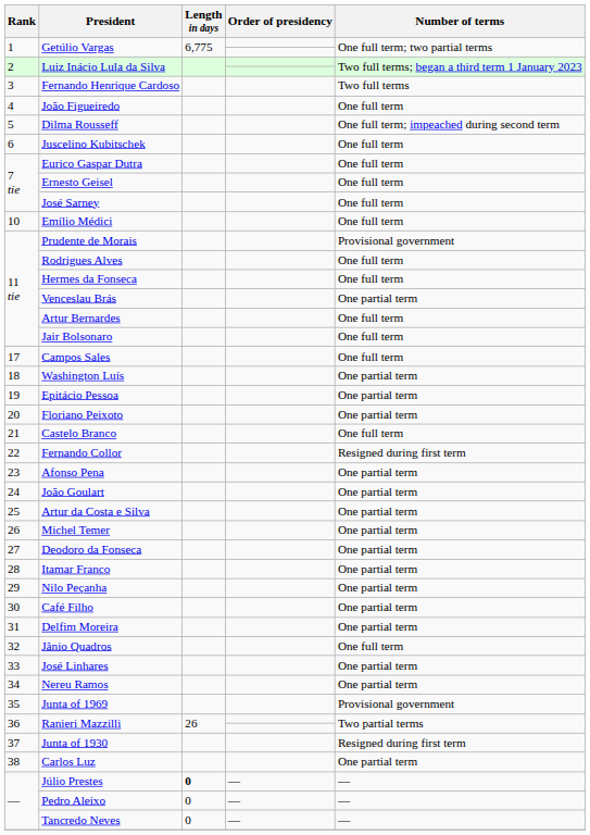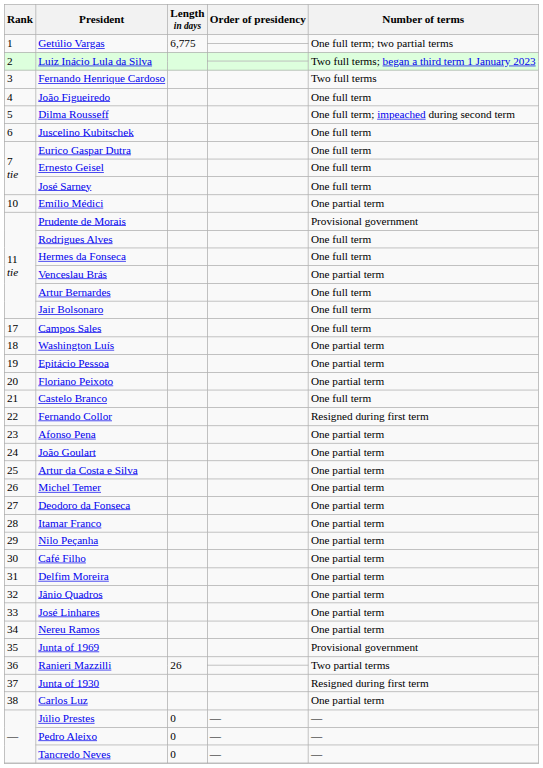 <table class="wikitable sortable">
 <tr>
 <th data-sort-type="number">Rank</th>
 <th data-sort-type="text">President</th>
 <th class="unsortable">Length<br><small><em>in days</em></small></th>
 <th>Order of presidency</th>
 <th class="unsortable">Number of terms</th>
 </tr>
 <tr>
 <td rowspan="2">1</td>
 <td rowspan=2><a href='#'>Getúlio Vargas</a></td>
 <td rowspan=2>6,775</td>
 <td></td>
 <td rowspan=2>One full term; two partial terms</td>
 </tr>
 <tr>
 <td></td>
 </tr>
 <tr bgcolor="#ddffdd">
 <td rowspan="2">2</td>
 <td rowspan=2><a href='#'>Luiz Inácio Lula da Silva</a></td>
 <td rowspan=2></td>
 <td></td>
 <td rowspan=2>Two full terms; <a href='#'>began a third term 1 January 2023</a></td>
 </tr>
 <tr bgcolor="#ddffdd">
 <td></td>
 </tr>
 <tr>
 <td>3</td>
 <td><a href='#'>Fernando Henrique Cardoso</a></td>
 <td></td>
 <td></td>
 <td>Two full terms</td>
 </tr>
 <tr>
 <td>4</td>
 <td><a href='#'>João Figueiredo</a></td>
 <td></td>
 <td></td>
 <td>One full term</td>
 </tr>
 <tr>
 <td>5</td>
 <td><a href='#'>Dilma Rousseff</a></td>
 <td></td>
 <td></td>
 <td>One full term; <a href='#'>impeached</a> during second term</td>
 </tr>
 <tr>
 <td>6</td>
 <td><a href='#'>Juscelino Kubitschek</a></td>
 <td></td>
 <td></td>
 <td>One full term</td>
 </tr>
 <tr>
 <td rowspan="3">7<br><em>tie</em></td>
 <td><a href='#'>Eurico Gaspar Dutra</a></td>
 <td></td>
 <td></td>
 <td>One full term</td>
 </tr>
 <tr>
 <td><a href='#'>Ernesto Geisel</a></td>
 <td></td>
 <td></td>
 <td>One full term</td>
 </tr>
 <tr>
 <td><a href='#'>José Sarney</a></td>
 <td></td>
 <td></td>
 <td>One full term</td>
 </tr>
 <tr>
 <td>10</td>
 <td><a href='#'>Emílio Médici</a></td>
 <td></td>
 <td></td>
-<td>One full term</td>
+<td>One partial term</td>
 </tr>
 <tr>
 <td rowspan="6">11<br><em>tie</em></td>
 <td><a href='#'>Prudente de Morais</a></td>
 <td></td>
 <td></td>
 <td>Provisional government</td>
 </tr>
 <tr>
 <td><a href='#'>Rodrigues Alves</a></td>
 <td></td>
 <td></td>
 <td>One full term</td>
 </tr>
 <tr>
 <td><a href='#'>Hermes da Fonseca</a></td>
 <td></td>
 <td></td>
 <td>One full term</td>
 </tr>
 <tr>
 <td><a href='#'>Venceslau Brás</a></td>
 <td></td>
 <td></td>
 <td>One partial term</td>
 </tr>
 <tr>
 <td><a href='#'>Artur Bernardes</a></td>
 <td></td>
 <td></td>
 <td>One full term</td>
 </tr>
 <tr>
 <td><a href='#'>Jair Bolsonaro</a></td>
 <td></td>
 <td></td>
 <td>One full term</td>
 </tr>
 <tr>
 <td>17</td>
 <td><a href='#'>Campos Sales</a></td>
 <td></td>
 <td></td>
 <td>One full term</td>
 </tr>
 <tr>
 <td>18</td>
 <td><a href='#'>Washington Luís</a></td>
 <td></td>
 <td></td>
 <td>One partial term</td>
 </tr>
 <tr>
 <td>19</td>
 <td><a href='#'>Epitácio Pessoa</a></td>
 <td></td>
 <td></td>
 <td>One partial term</td>
 </tr>
 <tr>
 <td>20</td>
 <td><a href='#'>Floriano Peixoto</a></td>
 <td></td>
 <td></td>
 <td>One partial term</td>
 </tr>
 <tr>
 <td>21</td>
 <td><a href='#'>Castelo Branco</a></td>
 <td></td>
 <td></td>
 <td>One full term</td>
 </tr>
 <tr>
 <td>22</td>
 <td><a href='#'>Fernando Collor</a></td>
 <td></td>
 <td></td>
 <td>Resigned during first term</td>
 </tr>
 <tr>
 <td>23</td>
 <td><a href='#'>Afonso Pena</a></td>
 <td></td>
 <td></td>
 <td>One partial term</td>
 </tr>
 <tr>
 <td>24</td>
 <td><a href='#'>João Goulart</a></td>
 <td></td>
 <td></td>
 <td>One partial term</td>
 </tr>
 <tr>
 <td>25</td>
 <td><a href='#'>Artur da Costa e Silva</a></td>
 <td></td>
 <td></td>
 <td>One partial term</td>
 </tr>
 <tr>
 <td>26</td>
 <td><a href='#'>Michel Temer</a></td>
 <td></td>
 <td></td>
 <td>One partial term</td>
 </tr>
 <tr>
 <td>27</td>
 <td><a href='#'>Deodoro da Fonseca</a></td>
 <td></td>
 <td></td>
 <td>One partial term</td>
 </tr>
 <tr>
 <td>28</td>
 <td><a href='#'>Itamar Franco</a></td>
 <td></td>
 <td></td>
 <td>One partial term</td>
 </tr>
 <tr>
 <td>29</td>
 <td><a href='#'>Nilo Peçanha</a></td>
 <td></td>
 <td></td>
 <td>One partial term</td>
 </tr>
 <tr>
 <td>30</td>
 <td><a href='#'>Café Filho</a></td>
 <td></td>
 <td></td>
 <td>One partial term</td>
 </tr>
 <tr>
 <td>31</td>
 <td><a href='#'>Delfim Moreira</a></td>
 <td></td>
 <td></td>
 <td>One partial term</td>
 </tr>
 <tr>
 <td>32</td>
 <td><a href='#'>Jânio Quadros</a></td>
 <td></td>
 <td></td>
-<td>One full term</td>
+<td>One partial term</td>
 </tr>
 <tr>
 <td>33</td>
 <td><a href='#'>José Linhares</a></td>
 <td></td>
 <td></td>
 <td>One partial term</td>
 </tr>
 <tr>
 <td>34</td>
 <td><a href='#'>Nereu Ramos</a></td>
 <td></td>
 <td></td>
 <td>One partial term</td>
 </tr>
 <tr>
 <td>35</td>
 <td><a href='#'>Junta of 1969</a></td>
 <td></td>
 <td></td>
 <td>Provisional government</td>
 </tr>
 <tr>
 <td rowspan="2">36</td>
 <td rowspan=2><a href='#'>Ranieri Mazzilli</a></td>
 <td rowspan=2>26</td>
 <td></td>
 <td rowspan=2>Two partial terms</td>
 </tr>
 <tr>
 <td></td>
 </tr>
 <tr>
 <td>37</td>
 <td><a href='#'>Junta of 1930</a></td>
 <td></td>
 <td></td>
 <td>Resigned during first term</td>
 </tr>
 <tr>
 <td>38</td>
 <td><a href='#'>Carlos Luz</a></td>
 <td></td>
 <td></td>
 <td>One partial term</td>
 </tr>
 <tr>
 <td rowspan="3">—</td>
 <td><a href='#'>Júlio Prestes</a></td>
-<td><strong>0</strong></td>
+<td>0</td>
 <td>—</td>
 <td>—</td>
 </tr>
 <tr>
 <td><a href='#'>Pedro Aleixo</a></td>
 <td>0</td>
 <td>—</td>
 <td>—</td>
 </tr>
 <tr>
 <td><a href='#'>Tancredo Neves</a></td>
 <td>0</td>
 <td>—</td>
 <td>—</td>
 </tr>
 <tr>
 </tr>
 </table>
